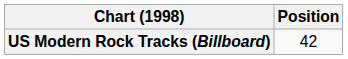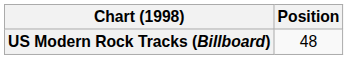 <table class="wikitable plainrowheaders" style="text-align:center">
 <tr>
 <th>Chart (1998)</th>
 <th>Position</th>
 </tr>
 <tr>
 <th scope="row">US Modern Rock Tracks (<em>Billboard</em>)</th>
-<td>42</td>
+<td>48</td>
 </tr>
 </table>
